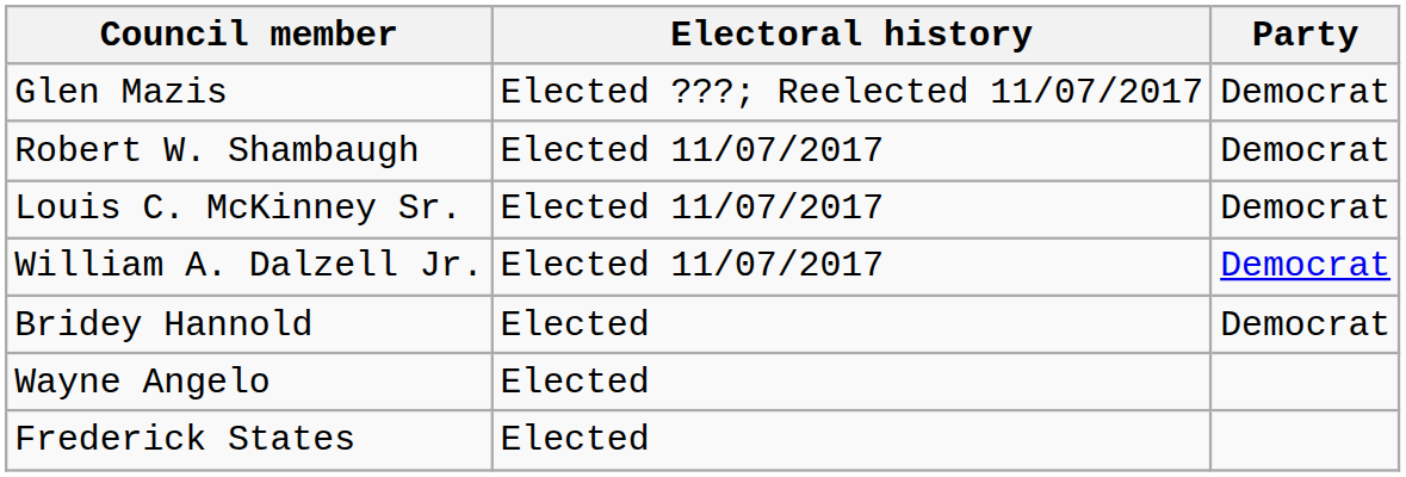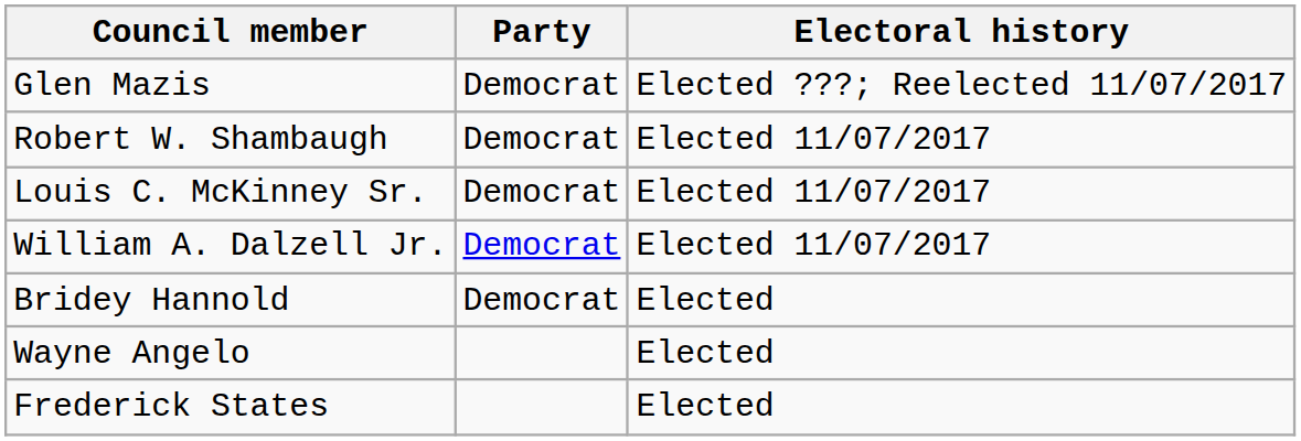 <table class="wikitable">
 <tr>
 <th>Council member</th>
+<th>Party</th>
 <th>Electoral history</th>
-<th>Party</th>
 </tr>
 <tr>
 <td>Glen Mazis</td>
+<td>Democrat</td>
 <td>Elected ???; Reelected 11/07/2017</td>
-<td>Democrat</td>
 </tr>
 <tr>
 <td>Robert W. Shambaugh</td>
+<td>Democrat</td>
 <td>Elected 11/07/2017</td>
-<td>Democrat</td>
 </tr>
 <tr>
 <td>Louis C. McKinney Sr.</td>
+<td>Democrat</td>
 <td>Elected 11/07/2017</td>
-<td>Democrat</td>
 </tr>
 <tr>
 <td>William A. Dalzell Jr.</td>
+<td><a href='#'>Democrat</a></td>
 <td>Elected 11/07/2017</td>
-<td><a href='#'>Democrat</a></td>
 </tr>
 <tr>
 <td>Bridey Hannold</td>
+<td>Democrat</td>
 <td>Elected</td>
-<td>Democrat</td>
 </tr>
 <tr>
 <td>Wayne Angelo</td>
+<td></td>
 <td>Elected</td>
-<td></td>
 </tr>
 <tr>
 <td>Frederick States</td>
+<td></td>
 <td>Elected</td>
-<td></td>
 </tr>
 </table>
